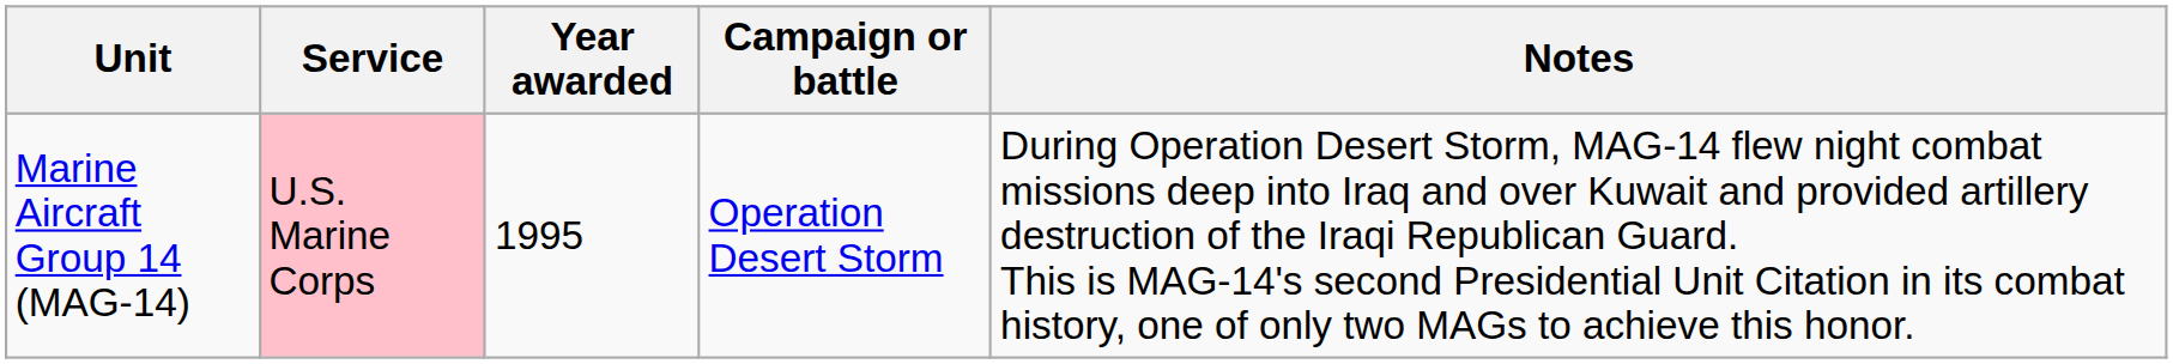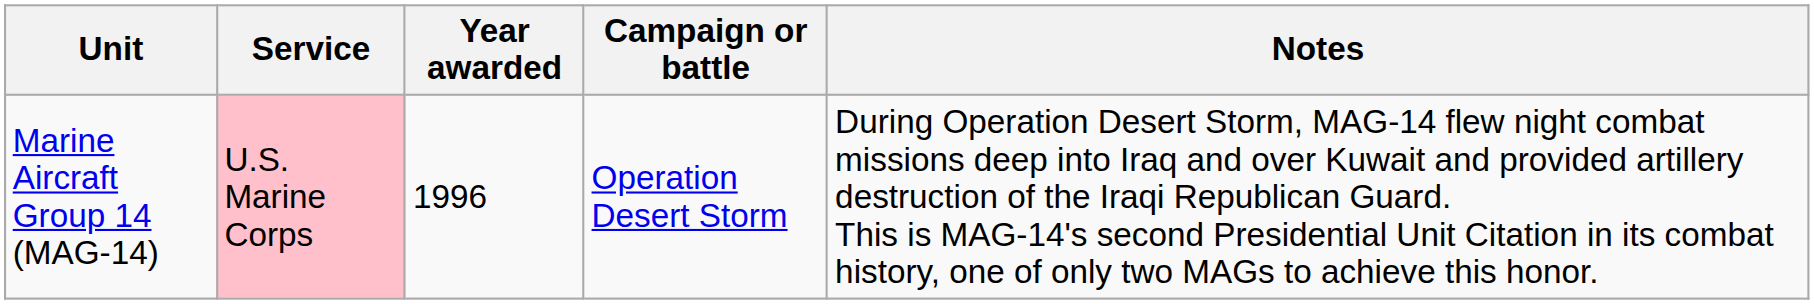 <table class="wikitable sortable mw-collapsible mw-collapsed" align="left">
 <tr>
 <th>Unit</th>
 <th>Service</th>
 <th>Year awarded</th>
 <th>Campaign or battle</th>
 <th>Notes</th>
 </tr>
 <tr>
 <td><a href='#'>Marine Aircraft Group 14</a><br>(MAG-14)</td>
 <td style="background: pink;">U.S. Marine Corps</td>
-<td>1995</td>
+<td>1996</td>
 <td><a href='#'>Operation Desert Storm</a></td>
 <td>During Operation Desert Storm, MAG-14 flew night combat missions deep into Iraq and over Kuwait and provided artillery destruction of the Iraqi Republican Guard.<br> This is MAG-14's second Presidential Unit Citation in its combat history, one of only two MAGs to achieve this honor.</td>
 </tr>
 </table>
